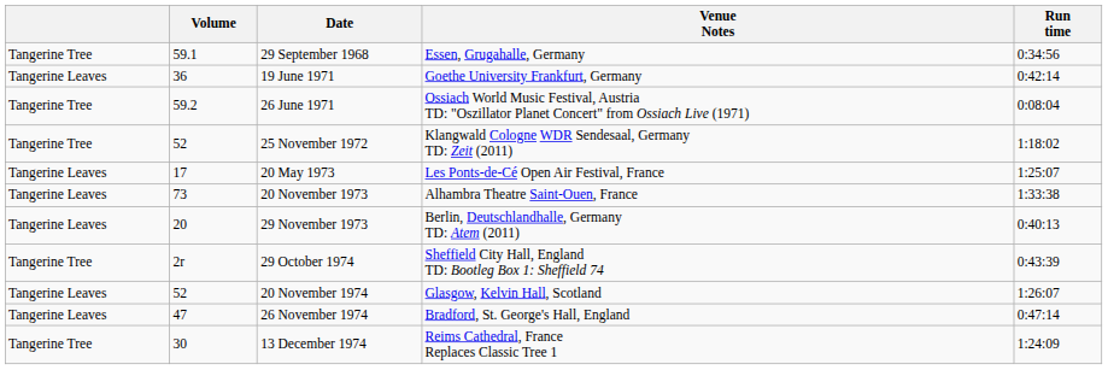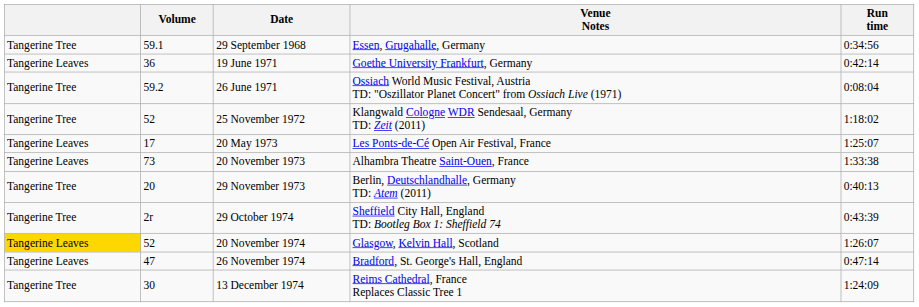 <table class="wikitable" style="width: 100%;">
 <tr>
 <th style="width: 15%;"></th>
 <th style="width: 8%;">Volume</th>
 <th style="width: 15%;">Date</th>
 <th>Venue<br>Notes</th>
 <th style="width: 8%;">Run<br>time</th>
 </tr>
 <tr>
 <td>Tangerine Tree</td>
 <td>59.1</td>
 <td>29 September 1968</td>
 <td><a href='#'>Essen</a>, <a href='#'>Grugahalle</a>, Germany<br></td>
 <td>0:34:56</td>
 </tr>
 <tr>
 <td>Tangerine Leaves</td>
 <td>36</td>
 <td>19 June 1971</td>
 <td><a href='#'>Goethe University Frankfurt</a>, Germany</td>
 <td>0:42:14</td>
 </tr>
 <tr>
 <td>Tangerine Tree</td>
 <td>59.2</td>
 <td>26 June 1971</td>
 <td><a href='#'>Ossiach</a> World Music Festival, Austria<br>TD: "Oszillator Planet Concert" from <em>Ossiach Live</em> (1971)</td>
 <td>0:08:04</td>
 </tr>
 <tr>
 <td>Tangerine Tree</td>
 <td>52</td>
 <td>25 November 1972</td>
 <td>Klangwald <a href='#'>Cologne</a> <a href='#'>WDR</a> Sendesaal, Germany<br>TD: <em><a href='#'>Zeit</a></em> (2011)</td>
 <td>1:18:02</td>
 </tr>
 <tr>
 <td>Tangerine Leaves</td>
 <td>17</td>
 <td>20 May 1973</td>
 <td><a href='#'>Les Ponts-de-Cé</a> Open Air Festival, France</td>
 <td>1:25:07</td>
 </tr>
 <tr>
 <td>Tangerine Leaves</td>
 <td>73</td>
 <td>20 November 1973</td>
 <td>Alhambra Theatre <a href='#'>Saint-Ouen</a>, France</td>
 <td>1:33:38</td>
 </tr>
 <tr>
-<td>Tangerine Leaves</td>
+<td>Tangerine Tree</td>
 <td>20</td>
 <td>29 November 1973</td>
 <td>Berlin, <a href='#'>Deutschlandhalle</a>, Germany<br>TD: <em><a href='#'>Atem</a></em> (2011)</td>
 <td>0:40:13</td>
 </tr>
 <tr>
 <td>Tangerine Tree</td>
 <td>2r</td>
 <td>29 October 1974</td>
 <td><a href='#'>Sheffield</a> City Hall, England<br>TD: <em>Bootleg Box 1: Sheffield 74</em></td>
 <td>0:43:39</td>
 </tr>
 <tr>
-<td>Tangerine Leaves</td>
+<td style="background: gold;">Tangerine Leaves</td>
 <td>52</td>
 <td>20 November 1974</td>
 <td><a href='#'>Glasgow</a>, <a href='#'>Kelvin Hall</a>, Scotland</td>
 <td>1:26:07</td>
 </tr>
 <tr>
 <td>Tangerine Leaves</td>
 <td>47</td>
 <td>26 November 1974</td>
 <td><a href='#'>Bradford</a>, St. George's Hall, England</td>
 <td>0:47:14</td>
 </tr>
 <tr>
 <td>Tangerine Tree</td>
 <td>30</td>
 <td>13 December 1974</td>
 <td><a href='#'>Reims Cathedral</a>, France<br>Replaces Classic Tree 1</td>
 <td>1:24:09</td>
 </tr>
 </table>
